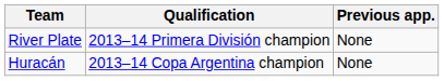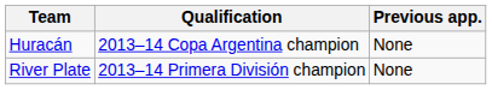 <table class="wikitable">
 <tr>
 <th>Team</th>
 <th>Qualification</th>
 <th>Previous app.</th>
 </tr>
 <tr>
+<td><a href='#'>Huracán</a></td>
+<td><a href='#'>2013–14 Copa Argentina</a> champion</td>
+<td>None</td>
+</tr>
+<tr>
 <td><a href='#'>River Plate</a></td>
 <td><a href='#'>2013–14 Primera División</a> champion</td>
 <td>None</td>
 </tr>
-<tr>
-<td><a href='#'>Huracán</a></td>
-<td><a href='#'>2013–14 Copa Argentina</a> champion</td>
-<td>None</td>
-</tr>
 </table>
